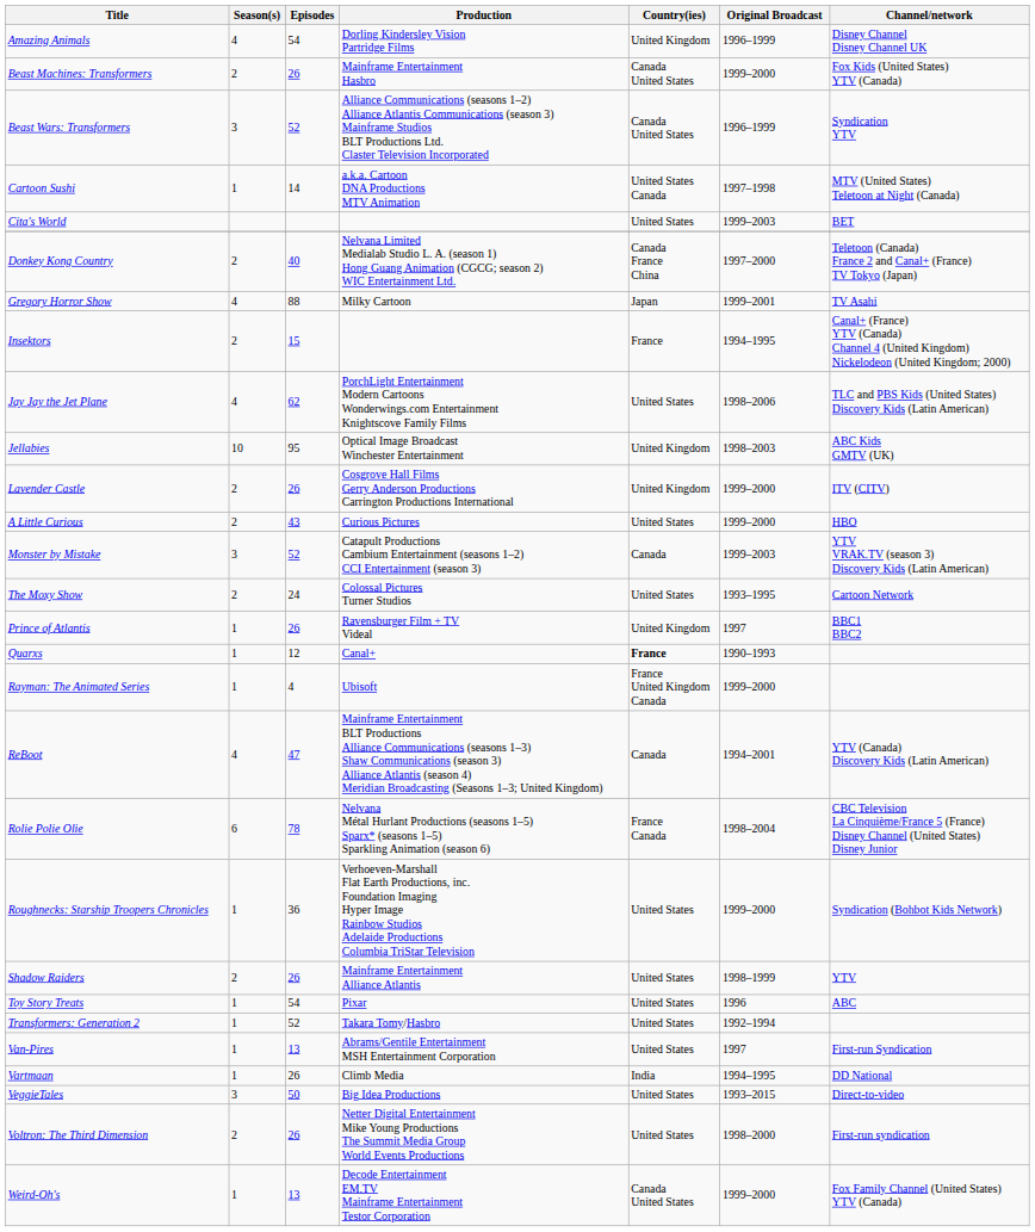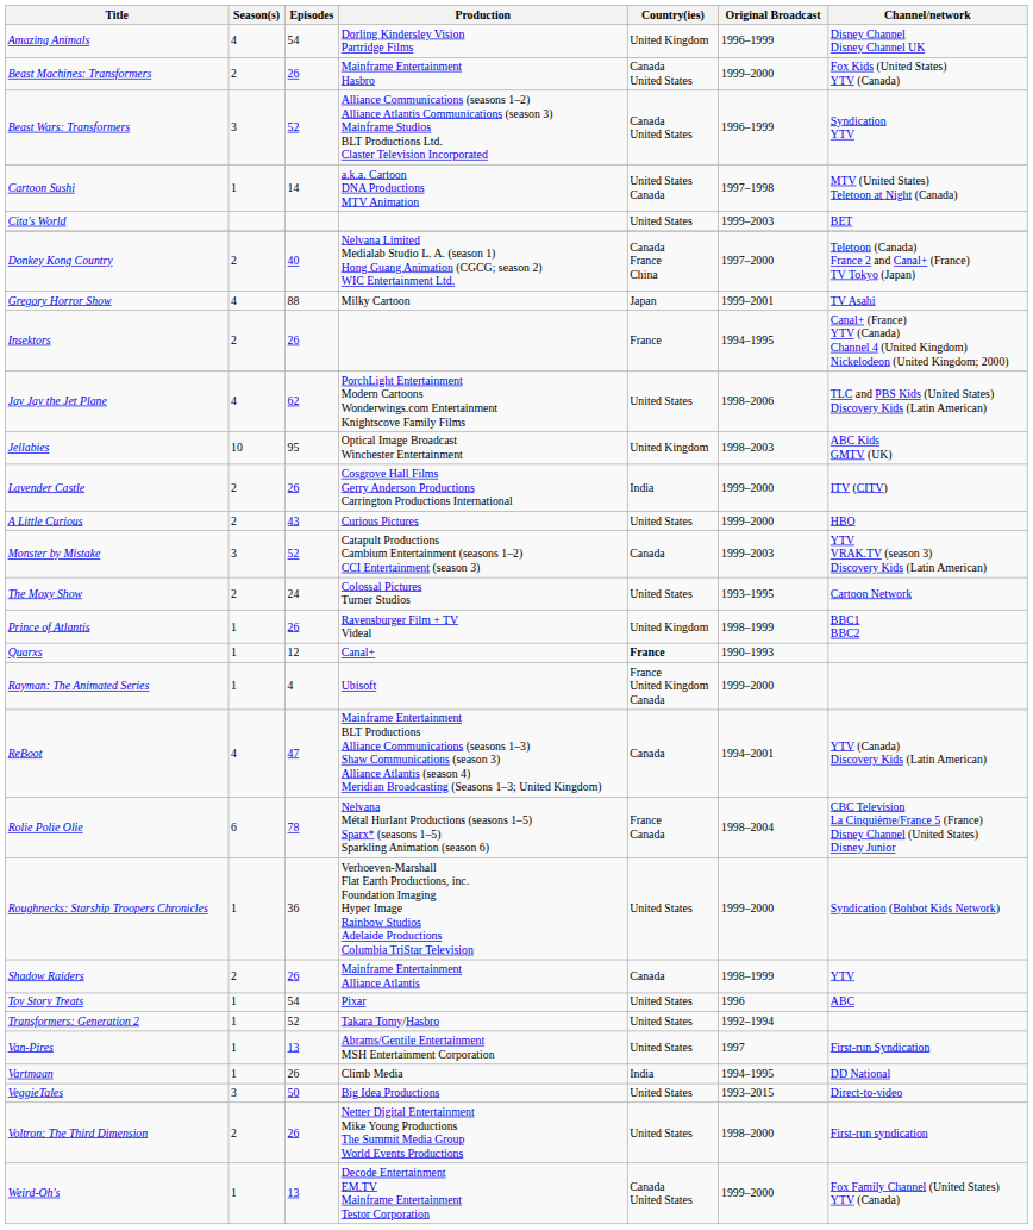 <table class="wikitable sortable" style="text-align: left; font-size:90%; width:100%;">
 <tr>
 <th scope="col">Title</th>
 <th scope="col">Season(s)</th>
 <th scope="col">Episodes</th>
 <th scope="col">Production</th>
 <th scope="col">Country(ies)</th>
 <th scope="col">Original Broadcast</th>
 <th scope="col">Channel/network</th>
 </tr>
 <tr>
 <td><em><a href='#'>Amazing Animals</a></em></td>
 <td>4</td>
 <td>54</td>
 <td><a href='#'>Dorling Kindersley Vision</a><br><a href='#'>Partridge Films</a></td>
 <td>United Kingdom</td>
 <td>1996–1999</td>
 <td><a href='#'>Disney Channel</a><br><a href='#'>Disney Channel UK</a></td>
 </tr>
 <tr>
 <td><em><a href='#'>Beast Machines: Transformers</a></em></td>
 <td>2</td>
 <td><a href='#'>26</a></td>
 <td><a href='#'>Mainframe Entertainment</a><br><a href='#'>Hasbro</a></td>
 <td>Canada<br>United States</td>
 <td>1999–2000</td>
 <td><a href='#'>Fox Kids</a> (United States)<br><a href='#'>YTV</a> (Canada)</td>
 </tr>
 <tr>
 <td><em><a href='#'>Beast Wars: Transformers</a></em></td>
 <td>3</td>
 <td><a href='#'>52</a></td>
 <td><a href='#'>Alliance Communications</a> (seasons 1–2)<br><a href='#'>Alliance Atlantis Communications</a> (season 3)<br><a href='#'>Mainframe Studios</a><br>BLT Productions Ltd.<br><a href='#'>Claster Television Incorporated</a></td>
 <td>Canada<br>United States</td>
 <td>1996–1999</td>
 <td><a href='#'>Syndication</a><br><a href='#'>YTV</a></td>
 </tr>
 <tr>
 <td><em><a href='#'>Cartoon Sushi</a></em></td>
 <td>1</td>
 <td>14</td>
 <td><a href='#'>a.k.a. Cartoon</a><br> <a href='#'>DNA Productions</a><br><a href='#'>MTV Animation</a></td>
 <td>United States<br>Canada</td>
 <td>1997–1998</td>
 <td><a href='#'>MTV</a> (United States)<br><a href='#'>Teletoon at Night</a> (Canada)</td>
 </tr>
 <tr>
 <td><em><a href='#'>Cita's World</a></em></td>
 <td></td>
 <td></td>
 <td></td>
 <td>United States</td>
 <td>1999–2003</td>
 <td><a href='#'>BET</a></td>
 </tr>
 <tr>
 </tr>
 <tr>
 <td><em><a href='#'>Donkey Kong Country</a></em></td>
 <td>2</td>
 <td><a href='#'>40</a></td>
 <td><a href='#'>Nelvana Limited</a><br>Medialab Studio L. A. (season 1)<br><a href='#'>Hong Guang Animation</a> (CGCG; season 2)<br><a href='#'>WIC Entertainment Ltd.</a></td>
 <td>Canada<br>France<br>China</td>
 <td>1997–2000</td>
 <td><a href='#'>Teletoon</a> (Canada)<br><a href='#'>France 2</a> and <a href='#'>Canal+</a> (France)<br><a href='#'>TV Tokyo</a> (Japan)</td>
 </tr>
 <tr>
 <td><em><a href='#'>Gregory Horror Show</a></em></td>
 <td>4</td>
 <td>88</td>
 <td>Milky Cartoon</td>
 <td>Japan</td>
 <td>1999–2001</td>
 <td><a href='#'>TV Asahi</a></td>
 </tr>
 <tr>
 <td><em><a href='#'>Insektors</a></em></td>
 <td>2</td>
-<td><a href='#'>15</a></td>
+<td><a href='#'>26</a></td>
 <td></td>
 <td>France</td>
 <td>1994–1995</td>
 <td><a href='#'>Canal+</a> (France)<br><a href='#'>YTV</a> (Canada)<br><a href='#'>Channel 4</a> (United Kingdom)<br><a href='#'>Nickelodeon</a> (United Kingdom; 2000)</td>
 </tr>
 <tr>
 <td><em><a href='#'>Jay Jay the Jet Plane</a></em></td>
 <td>4</td>
 <td><a href='#'>62</a></td>
 <td><a href='#'>PorchLight Entertainment</a><br>Modern Cartoons<br>Wonderwings.com Entertainment<br>Knightscove Family Films</td>
 <td>United States</td>
 <td>1998–2006</td>
 <td><a href='#'>TLC</a> and <a href='#'>PBS Kids</a> (United States)<br><a href='#'>Discovery Kids</a> (Latin American)</td>
 </tr>
 <tr>
 <td><em><a href='#'>Jellabies</a></em></td>
 <td>10</td>
 <td>95</td>
 <td>Optical Image Broadcast<br>Winchester Entertainment</td>
 <td>United Kingdom</td>
 <td>1998–2003</td>
 <td><a href='#'>ABC Kids</a><br><a href='#'>GMTV</a> (UK)</td>
 </tr>
 <tr>
 <td><em><a href='#'>Lavender Castle</a></em></td>
 <td>2</td>
 <td><a href='#'>26</a></td>
 <td><a href='#'>Cosgrove Hall Films</a><br><a href='#'>Gerry Anderson Productions</a><br>Carrington Productions International</td>
-<td>United Kingdom</td>
+<td>India</td>
 <td>1999–2000</td>
 <td><a href='#'>ITV</a> (<a href='#'>CITV</a>)</td>
 </tr>
 <tr>
 <td><em><a href='#'>A Little Curious</a></em></td>
 <td>2</td>
 <td><a href='#'>43</a></td>
 <td><a href='#'>Curious Pictures</a></td>
 <td>United States</td>
 <td>1999–2000</td>
 <td><a href='#'>HBO</a></td>
 </tr>
 <tr>
 <td><em><a href='#'>Monster by Mistake</a></em></td>
 <td>3</td>
 <td><a href='#'>52</a></td>
 <td>Catapult Productions<br>Cambium Entertainment (seasons 1–2)<br><a href='#'>CCI Entertainment</a> (season 3)</td>
 <td>Canada</td>
 <td>1999–2003</td>
 <td><a href='#'>YTV</a><br><a href='#'>VRAK.TV</a> (season 3)<br><a href='#'>Discovery Kids</a> (Latin American)</td>
 </tr>
 <tr>
 <td><em><a href='#'>The Moxy Show</a></em></td>
 <td>2</td>
 <td>24</td>
 <td><a href='#'>Colossal Pictures</a><br>Turner Studios</td>
 <td>United States</td>
 <td>1993–1995</td>
 <td><a href='#'>Cartoon Network</a></td>
 </tr>
 <tr>
 <td><em><a href='#'>Prince of Atlantis</a></em></td>
 <td>1</td>
 <td><a href='#'>26</a></td>
 <td><a href='#'>Ravensburger Film + TV</a><br>Videal</td>
 <td>United Kingdom</td>
-<td>1997</td>
+<td>1998–1999</td>
 <td><a href='#'>BBC1</a><br><a href='#'>BBC2</a></td>
 </tr>
 <tr>
 <td><em><a href='#'>Quarxs</a></em></td>
 <td>1</td>
 <td>12</td>
 <td><a href='#'>Canal+</a></td>
 <td><strong>France</strong></td>
 <td>1990–1993</td>
 <td></td>
 </tr>
 <tr>
 <td><em><a href='#'>Rayman: The Animated Series</a></em></td>
 <td>1</td>
 <td>4</td>
 <td><a href='#'>Ubisoft</a></td>
 <td>France<br>United Kingdom<br>Canada</td>
 <td>1999–2000</td>
 <td></td>
 </tr>
 <tr>
 <td><em><a href='#'>ReBoot</a></em></td>
 <td>4</td>
 <td><a href='#'>47</a></td>
 <td><a href='#'>Mainframe Entertainment</a><br>BLT Productions<br><a href='#'>Alliance Communications</a> (seasons 1–3)<br><a href='#'>Shaw Communications</a> (season 3)<br><a href='#'>Alliance Atlantis</a> (season 4)<br><a href='#'>Meridian Broadcasting</a> (Seasons 1–3; United Kingdom)</td>
 <td>Canada</td>
 <td>1994–2001</td>
 <td><a href='#'>YTV</a> (Canada)<br><a href='#'>Discovery Kids</a> (Latin American)</td>
 </tr>
 <tr>
 <td><em><a href='#'>Rolie Polie Olie</a></em></td>
 <td>6</td>
 <td><a href='#'>78</a></td>
 <td><a href='#'>Nelvana</a><br>Métal Hurlant Productions (seasons 1–5)<br><a href='#'>Sparx*</a> (seasons 1–5)<br>Sparkling Animation (season 6)</td>
 <td>France<br>Canada</td>
 <td>1998–2004</td>
 <td><a href='#'>CBC Television</a><br><a href='#'>La Cinquième/France 5</a> (France)<br><a href='#'>Disney Channel</a> (United States)<br><a href='#'>Disney Junior</a></td>
 </tr>
 <tr>
 <td><em><a href='#'>Roughnecks: Starship Troopers Chronicles</a></em></td>
 <td>1</td>
 <td>36</td>
 <td>Verhoeven-Marshall<br>Flat Earth Productions, inc.<br>Foundation Imaging<br>Hyper Image<br><a href='#'>Rainbow Studios</a><br><a href='#'>Adelaide Productions</a><br><a href='#'>Columbia TriStar Television</a></td>
 <td>United States</td>
 <td>1999–2000</td>
 <td><a href='#'>Syndication</a> (<a href='#'>Bohbot Kids Network</a>)</td>
 </tr>
 <tr>
 <td><em><a href='#'>Shadow Raiders</a></em></td>
 <td>2</td>
 <td><a href='#'>26</a></td>
 <td><a href='#'>Mainframe Entertainment</a><br><a href='#'>Alliance Atlantis</a></td>
-<td>United States</td>
+<td>Canada</td>
 <td>1998–1999</td>
 <td><a href='#'>YTV</a></td>
 </tr>
 <tr>
 <td><em><a href='#'>Toy Story Treats</a></em></td>
 <td>1</td>
 <td>54</td>
 <td><a href='#'>Pixar</a></td>
 <td>United States</td>
 <td>1996</td>
 <td><a href='#'>ABC</a></td>
 </tr>
 <tr>
 <td><em><a href='#'>Transformers: Generation 2</a></em></td>
 <td>1</td>
 <td>52</td>
 <td><a href='#'>Takara Tomy</a>/<a href='#'>Hasbro</a></td>
 <td>United States</td>
 <td>1992–1994</td>
 <td></td>
 </tr>
 <tr>
 <td><em><a href='#'>Van-Pires</a></em></td>
 <td>1</td>
 <td><a href='#'>13</a></td>
 <td><a href='#'>Abrams/Gentile Entertainment</a><br>MSH Entertainment Corporation</td>
 <td>United States</td>
 <td>1997</td>
 <td><a href='#'>First-run Syndication</a></td>
 </tr>
 <tr>
 <td><em><a href='#'>Vartmaan</a></em></td>
 <td>1</td>
 <td>26</td>
 <td>Climb Media</td>
 <td>India</td>
 <td>1994–1995</td>
 <td><a href='#'>DD National</a></td>
 </tr>
 <tr>
 <td><em><a href='#'>VeggieTales</a></em></td>
 <td>3</td>
 <td><a href='#'>50</a></td>
 <td><a href='#'>Big Idea Productions</a></td>
 <td>United States</td>
 <td>1993–2015</td>
 <td><a href='#'>Direct-to-video</a></td>
 </tr>
 <tr>
 <td><em><a href='#'>Voltron: The Third Dimension</a></em></td>
 <td>2</td>
 <td><a href='#'>26</a></td>
 <td><a href='#'>Netter Digital Entertainment</a><br>Mike Young Productions<br><a href='#'>The Summit Media Group</a><br><a href='#'>World Events Productions</a></td>
 <td>United States</td>
 <td>1998–2000</td>
 <td><a href='#'>First-run syndication</a></td>
 </tr>
 <tr>
 <td><em><a href='#'>Weird-Oh's</a></em></td>
 <td>1</td>
 <td><a href='#'>13</a></td>
 <td><a href='#'>Decode Entertainment</a><br><a href='#'>EM.TV</a><br><a href='#'>Mainframe Entertainment</a><br><a href='#'>Testor Corporation</a></td>
 <td>Canada<br>United States</td>
 <td>1999–2000</td>
 <td><a href='#'>Fox Family Channel</a> (United States)<br><a href='#'>YTV</a> (Canada)</td>
 </tr>
 </table>
